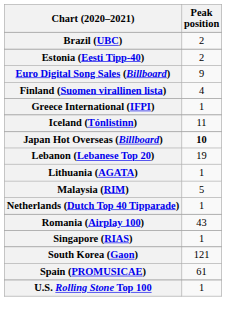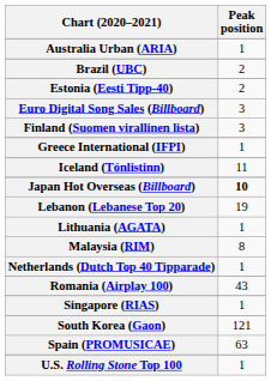 <table class="wikitable sortable plainrowheaders" style="text-align:center">
 <tr>
 <th scope="col">Chart (2020–2021)</th>
 <th scope="col">Peak<br>position</th>
 </tr>
 <tr>
 </tr>
 <tr>
+</tr>
+<tr>
+<th scope="row">Australia Urban (<a href='#'>ARIA</a>)</th>
+<td>1</td>
 </tr>
 <tr>
 </tr>
 <tr>
 </tr>
 <tr>
 </tr>
 <tr>
 <th scope="row">Brazil (<a href='#'>UBC</a>)</th>
 <td>2</td>
 </tr>
 <tr>
 </tr>
 <tr>
 </tr>
 <tr>
 </tr>
 <tr>
 <th scope="row">Estonia (<a href='#'>Eesti Tipp-40</a>)</th>
 <td>2</td>
 </tr>
 <tr>
 <th scope="row"><a href='#'>Euro Digital Song Sales</a> (<em><a href='#'>Billboard</a></em>)</th>
-<td>9</td>
+<td>3</td>
 </tr>
 <tr>
 <th scope="row">Finland (<a href='#'>Suomen virallinen lista</a>)</th>
-<td>4</td>
+<td>3</td>
 </tr>
 <tr>
 </tr>
 <tr>
 </tr>
 <tr>
 </tr>
 <tr>
 <th scope="row">Greece International (<a href='#'>IFPI</a>)</th>
 <td>1</td>
 </tr>
 <tr>
 </tr>
 <tr>
 </tr>
 <tr>
 <th scope="row">Iceland (<a href='#'>Tónlistinn</a>)</th>
 <td>11</td>
 </tr>
 <tr>
 </tr>
 <tr>
 </tr>
 <tr>
 <th scope="row">Japan Hot Overseas (<em><a href='#'>Billboard</a></em>)</th>
 <td><strong>10</strong></td>
 </tr>
 <tr>
 <th scope="row">Lebanon (<a href='#'>Lebanese Top 20</a>)</th>
 <td>19</td>
 </tr>
 <tr>
 <th scope="row">Lithuania (<a href='#'>AGATA</a>)</th>
 <td>1</td>
 </tr>
 <tr>
 <th scope="row">Malaysia (<a href='#'>RIM</a>)</th>
-<td>5</td>
+<td>8</td>
 </tr>
 <tr>
 <th scope="row">Netherlands (<a href='#'>Dutch Top 40 Tipparade</a>)</th>
 <td>1</td>
 </tr>
 <tr>
 </tr>
 <tr>
 </tr>
 <tr>
 </tr>
 <tr>
 </tr>
 <tr>
 <th scope="row">Romania (<a href='#'>Airplay 100</a>)</th>
 <td>43</td>
 </tr>
 <tr>
 </tr>
 <tr>
 <th scope="row">Singapore (<a href='#'>RIAS</a>)</th>
 <td>1</td>
 </tr>
 <tr>
 </tr>
 <tr>
 <th scope="row">South Korea (<a href='#'>Gaon</a>)</th>
 <td>121</td>
 </tr>
 <tr>
 <th scope="row">Spain (<a href='#'>PROMUSICAE</a>)</th>
-<td>61</td>
+<td>63</td>
 </tr>
 <tr>
 </tr>
 <tr>
 </tr>
 <tr>
 </tr>
 <tr>
 </tr>
 <tr>
 </tr>
 <tr>
 </tr>
 <tr>
 </tr>
 <tr>
 </tr>
 <tr>
 <th scope="row">U.S. <a href='#'><em>Rolling Stone</em> Top 100</a></th>
 <td>1</td>
 </tr>
 </table>
